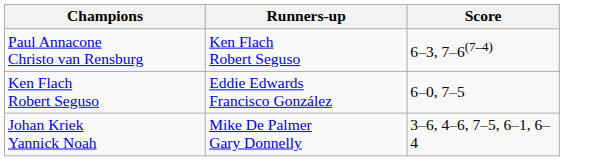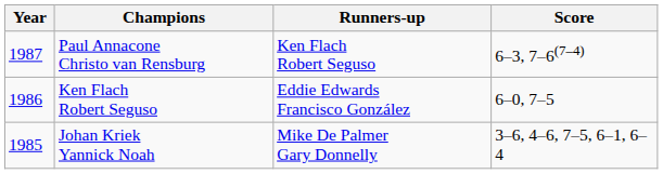 <table class="wikitable">
 <tr>
+<th style="width:40px">Year</th>
 <th style="width:200px">Champions</th>
 <th style="width:200px">Runners-up</th>
 <th style="width:150px" class="unsortable">Score</th>
 </tr>
 <tr>
+<td><a href='#'>1987</a></td>
 <td> <a href='#'>Paul Annacone</a><br> <a href='#'>Christo van Rensburg</a></td>
 <td> <a href='#'>Ken Flach</a><br> <a href='#'>Robert Seguso</a></td>
 <td>6–3, 7–6<sup>(7–4)</sup></td>
 </tr>
 <tr>
+<td><a href='#'>1986</a></td>
 <td> <a href='#'>Ken Flach</a><br> <a href='#'>Robert Seguso</a></td>
 <td> <a href='#'>Eddie Edwards</a><br> <a href='#'>Francisco González</a></td>
 <td>6–0, 7–5</td>
 </tr>
 <tr>
+<td><a href='#'>1985</a></td>
 <td> <a href='#'>Johan Kriek</a><br> <a href='#'>Yannick Noah</a></td>
 <td> <a href='#'>Mike De Palmer</a><br> <a href='#'>Gary Donnelly</a></td>
 <td>3–6, 4–6, 7–5, 6–1, 6–4</td>
 </tr>
 </table>
